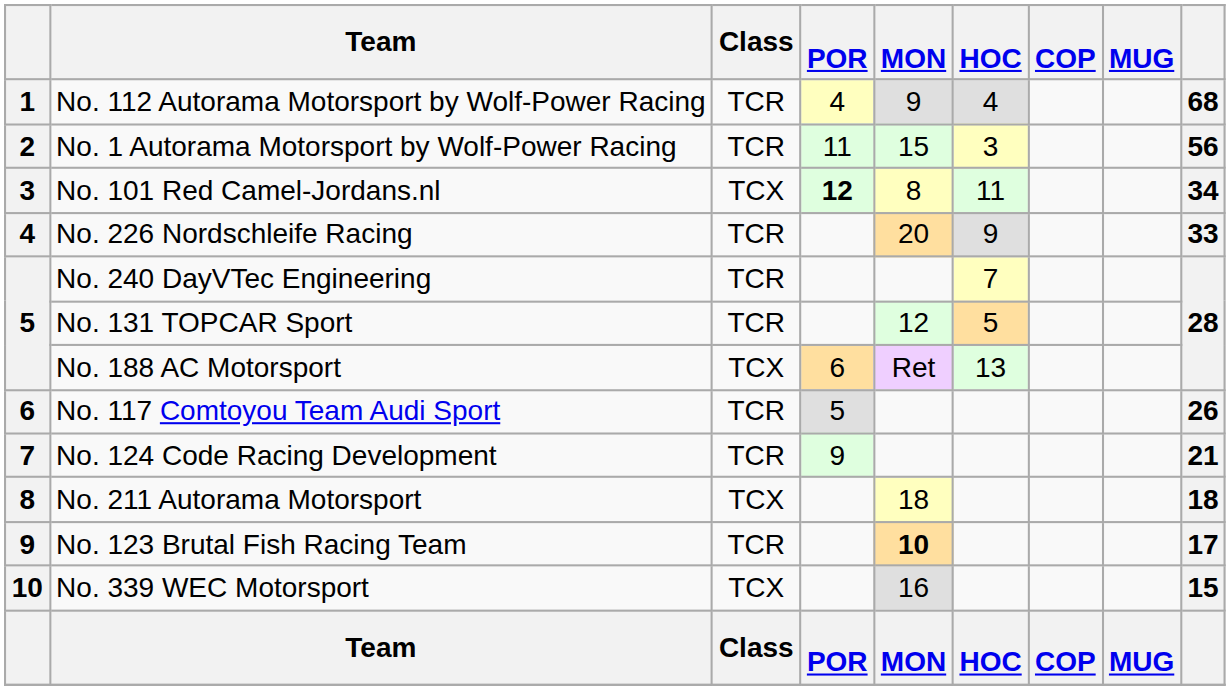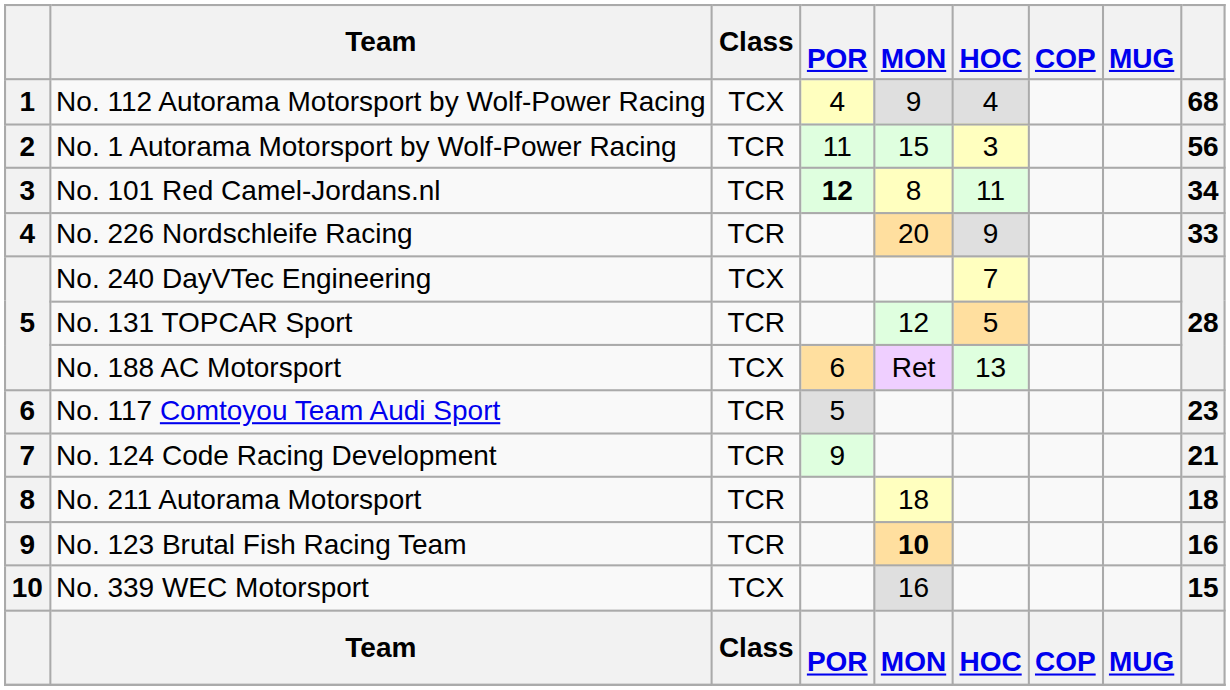 <table align=left| class="wikitable" style="font-size: 85%; text-align: center">
 <tr valign="top">
 <th valign=middle></th>
 <th valign=middle>Team</th>
 <th valign=middle>Class</th>
 <th><br><a href='#'>POR</a></th>
 <th><br><a href='#'>MON</a></th>
 <th><br><a href='#'>HOC</a></th>
 <th><br><a href='#'>COP</a></th>
 <th><br><a href='#'>MUG</a></th>
 <th valign=middle>  </th>
 </tr>
 <tr>
 <th>1</th>
 <td align=left> No. 112 Autorama Motorsport by Wolf-Power Racing</td>
-<td>TCR</td>
+<td>TCX</td>
 <td style="background:#FFFFBF;">4</td>
 <td style="background:#DFDFDF;">9</td>
 <td style="background:#DFDFDF;">4</td>
 <td></td>
 <td></td>
 <th>68</th>
 </tr>
 <tr>
 <th>2</th>
 <td align=left> No. 1 Autorama Motorsport by Wolf-Power Racing</td>
 <td>TCR</td>
 <td style="background:#DFFFDF;">11</td>
 <td style="background:#DFFFDF;">15</td>
 <td style="background:#FFFFBF;">3</td>
 <td></td>
 <td></td>
 <th>56</th>
 </tr>
 <tr>
 <th>3</th>
 <td align=left> No. 101 Red Camel-Jordans.nl</td>
-<td>TCX</td>
+<td>TCR</td>
 <td style="background:#DFFFDF;"><strong>12</strong></td>
 <td style="background:#FFFFBF;">8</td>
 <td style="background:#DFFFDF;">11</td>
 <td></td>
 <td></td>
 <th>34</th>
 </tr>
 <tr>
 <th>4</th>
 <td align=left> No. 226 Nordschleife Racing</td>
 <td>TCR</td>
 <td></td>
 <td style="background:#FFDF9F;">20</td>
 <td style="background:#DFDFDF;">9</td>
 <td></td>
 <td></td>
 <th>33</th>
 </tr>
 <tr>
 <th rowspan=3>5</th>
 <td align=left> No. 240 DayVTec Engineering</td>
-<td>TCR</td>
+<td>TCX</td>
 <td></td>
 <td></td>
 <td style="background:#FFFFBF;">7</td>
 <td></td>
 <td></td>
 <th rowspan=3>28</th>
 </tr>
 <tr>
 <td align=left> No. 131 TOPCAR Sport</td>
 <td>TCR</td>
 <td></td>
 <td style="background:#DFFFDF;">12</td>
 <td style="background:#FFDF9F;">5</td>
 <td></td>
 <td></td>
 </tr>
 <tr>
 <td align=left> No. 188 AC Motorsport</td>
 <td>TCX</td>
 <td style="background:#FFDF9F;">6</td>
 <td style="background:#EFCFFF;">Ret</td>
 <td style="background:#DFFFDF;">13</td>
 <td></td>
 <td></td>
 </tr>
 <tr>
 <th>6</th>
 <td align=left> No. 117 <a href='#'>Comtoyou Team Audi Sport</a></td>
 <td>TCR</td>
 <td style="background:#DFDFDF;">5</td>
 <td></td>
 <td></td>
 <td></td>
 <td></td>
-<th>26</th>
+<th>23</th>
 </tr>
 <tr>
 <th>7</th>
 <td align=left> No. 124 Code Racing Development</td>
 <td>TCR</td>
 <td style="background:#DFFFDF;">9</td>
 <td></td>
 <td></td>
 <td></td>
 <td></td>
 <th>21</th>
 </tr>
 <tr>
 <th>8</th>
 <td align=left> No. 211 Autorama Motorsport</td>
-<td>TCX</td>
+<td>TCR</td>
 <td></td>
 <td style="background:#FFFFBF;">18</td>
 <td></td>
 <td></td>
 <td></td>
 <th>18</th>
 </tr>
 <tr>
 <th>9</th>
 <td align=left> No. 123 Brutal Fish Racing Team</td>
 <td>TCR</td>
 <td></td>
 <td style="background:#FFDF9F;"><strong>10</strong></td>
 <td></td>
 <td></td>
 <td></td>
-<th>17</th>
+<th>16</th>
 </tr>
 <tr>
 <th>10</th>
 <td align=left> No. 339 WEC Motorsport</td>
 <td>TCX</td>
 <td></td>
 <td style="background:#DFDFDF;">16</td>
 <td></td>
 <td></td>
 <td></td>
 <th>15</th>
 </tr>
 <tr>
 <th valign=middle></th>
 <th valign=middle>Team</th>
 <th valign=middle>Class</th>
 <th><br><a href='#'>POR</a></th>
 <th><br><a href='#'>MON</a></th>
 <th><br><a href='#'>HOC</a></th>
 <th><br><a href='#'>COP</a></th>
 <th><br><a href='#'>MUG</a></th>
 <th valign=middle>  </th>
 </tr>
 <tr>
 </tr>
 </table>
